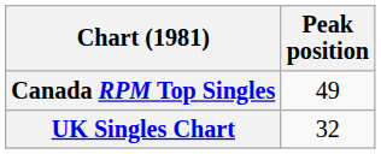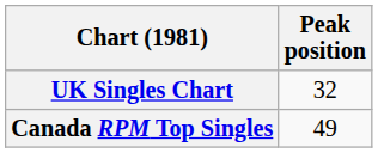 <table class="wikitable sortable plainrowheaders">
 <tr>
 <th scope="col">Chart (1981)</th>
 <th scope="col">Peak<br>position</th>
 </tr>
 <tr>
+<th scope="row"><a href='#'>UK Singles Chart</a></th>
+<td style="text-align:center;">32</td>
+</tr>
+<tr>
 <th scope="row">Canada <a href='#'><em>RPM</em> Top Singles</a></th>
 <td style="text-align:center;">49</td>
 </tr>
-<tr>
-<th scope="row"><a href='#'>UK Singles Chart</a></th>
-<td style="text-align:center;">32</td>
-</tr>
 </table>
